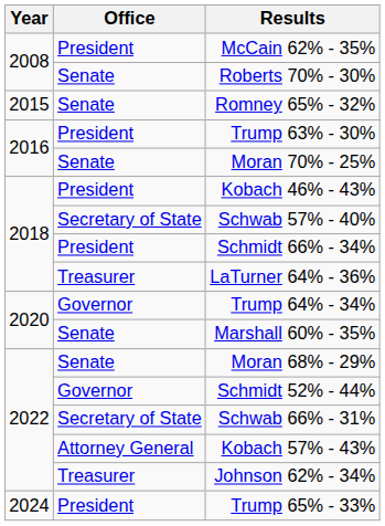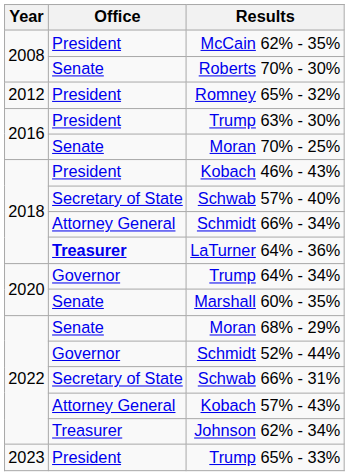 <table class=wikitable>
 <tr>
 <th>Year</th>
 <th>Office</th>
 <th>Results</th>
 </tr>
 <tr>
 <td rowspan=2>2008</td>
 <td><a href='#'>President</a></td>
 <td align="right" ><a href='#'>McCain</a> 62% - 35%</td>
 </tr>
 <tr>
 <td><a href='#'>Senate</a></td>
 <td align="right" ><a href='#'>Roberts</a> 70% - 30%</td>
 </tr>
 <tr>
-<td>2015</td>
-<td><a href='#'>Senate</a></td>
+<td>2012</td>
+<td><a href='#'>President</a></td>
 <td align="right" ><a href='#'>Romney</a> 65% - 32%</td>
 </tr>
 <tr>
 <td rowspan=2>2016</td>
 <td><a href='#'>President</a></td>
 <td align="right" ><a href='#'>Trump</a> 63% - 30%</td>
 </tr>
 <tr>
 <td><a href='#'>Senate</a></td>
 <td align="right" ><a href='#'>Moran</a> 70% - 25%</td>
 </tr>
 <tr>
 <td rowspan=4>2018</td>
 <td><a href='#'>President</a></td>
 <td align="right" ><a href='#'>Kobach</a> 46% - 43%</td>
 </tr>
 <tr>
 <td><a href='#'>Secretary of State</a></td>
 <td align="right" ><a href='#'>Schwab</a> 57% - 40%</td>
 </tr>
 <tr>
-<td><a href='#'>President</a></td>
+<td><a href='#'>Attorney General</a></td>
 <td align="right" ><a href='#'>Schmidt</a> 66% - 34%</td>
 </tr>
 <tr>
-<td><a href='#'>Treasurer</a></td>
+<td><strong><a href='#'>Treasurer</a></strong></td>
 <td align="right" ><a href='#'>LaTurner</a> 64% - 36%</td>
 </tr>
 <tr>
 <td rowspan=2>2020</td>
 <td><a href='#'>Governor</a></td>
 <td align="right" ><a href='#'>Trump</a> 64% - 34%</td>
 </tr>
 <tr>
 <td><a href='#'>Senate</a></td>
 <td align="right" ><a href='#'>Marshall</a> 60% - 35%</td>
 </tr>
 <tr>
 <td rowspan=5>2022</td>
 <td><a href='#'>Senate</a></td>
 <td align="right" ><a href='#'>Moran</a> 68% - 29%</td>
 </tr>
 <tr>
 <td><a href='#'>Governor</a></td>
 <td align="right" ><a href='#'>Schmidt</a> 52% - 44%</td>
 </tr>
 <tr>
 <td><a href='#'>Secretary of State</a></td>
 <td align="right" ><a href='#'>Schwab</a> 66% - 31%</td>
 </tr>
 <tr>
 <td><a href='#'>Attorney General</a></td>
 <td align="right" ><a href='#'>Kobach</a> 57% - 43%</td>
 </tr>
 <tr>
 <td><a href='#'>Treasurer</a></td>
 <td align="right" ><a href='#'>Johnson</a> 62% - 34%</td>
 </tr>
 <tr>
-<td>2024</td>
+<td>2023</td>
 <td><a href='#'>President</a></td>
 <td align="right" ><a href='#'>Trump</a> 65% - 33%</td>
 </tr>
 </table>
